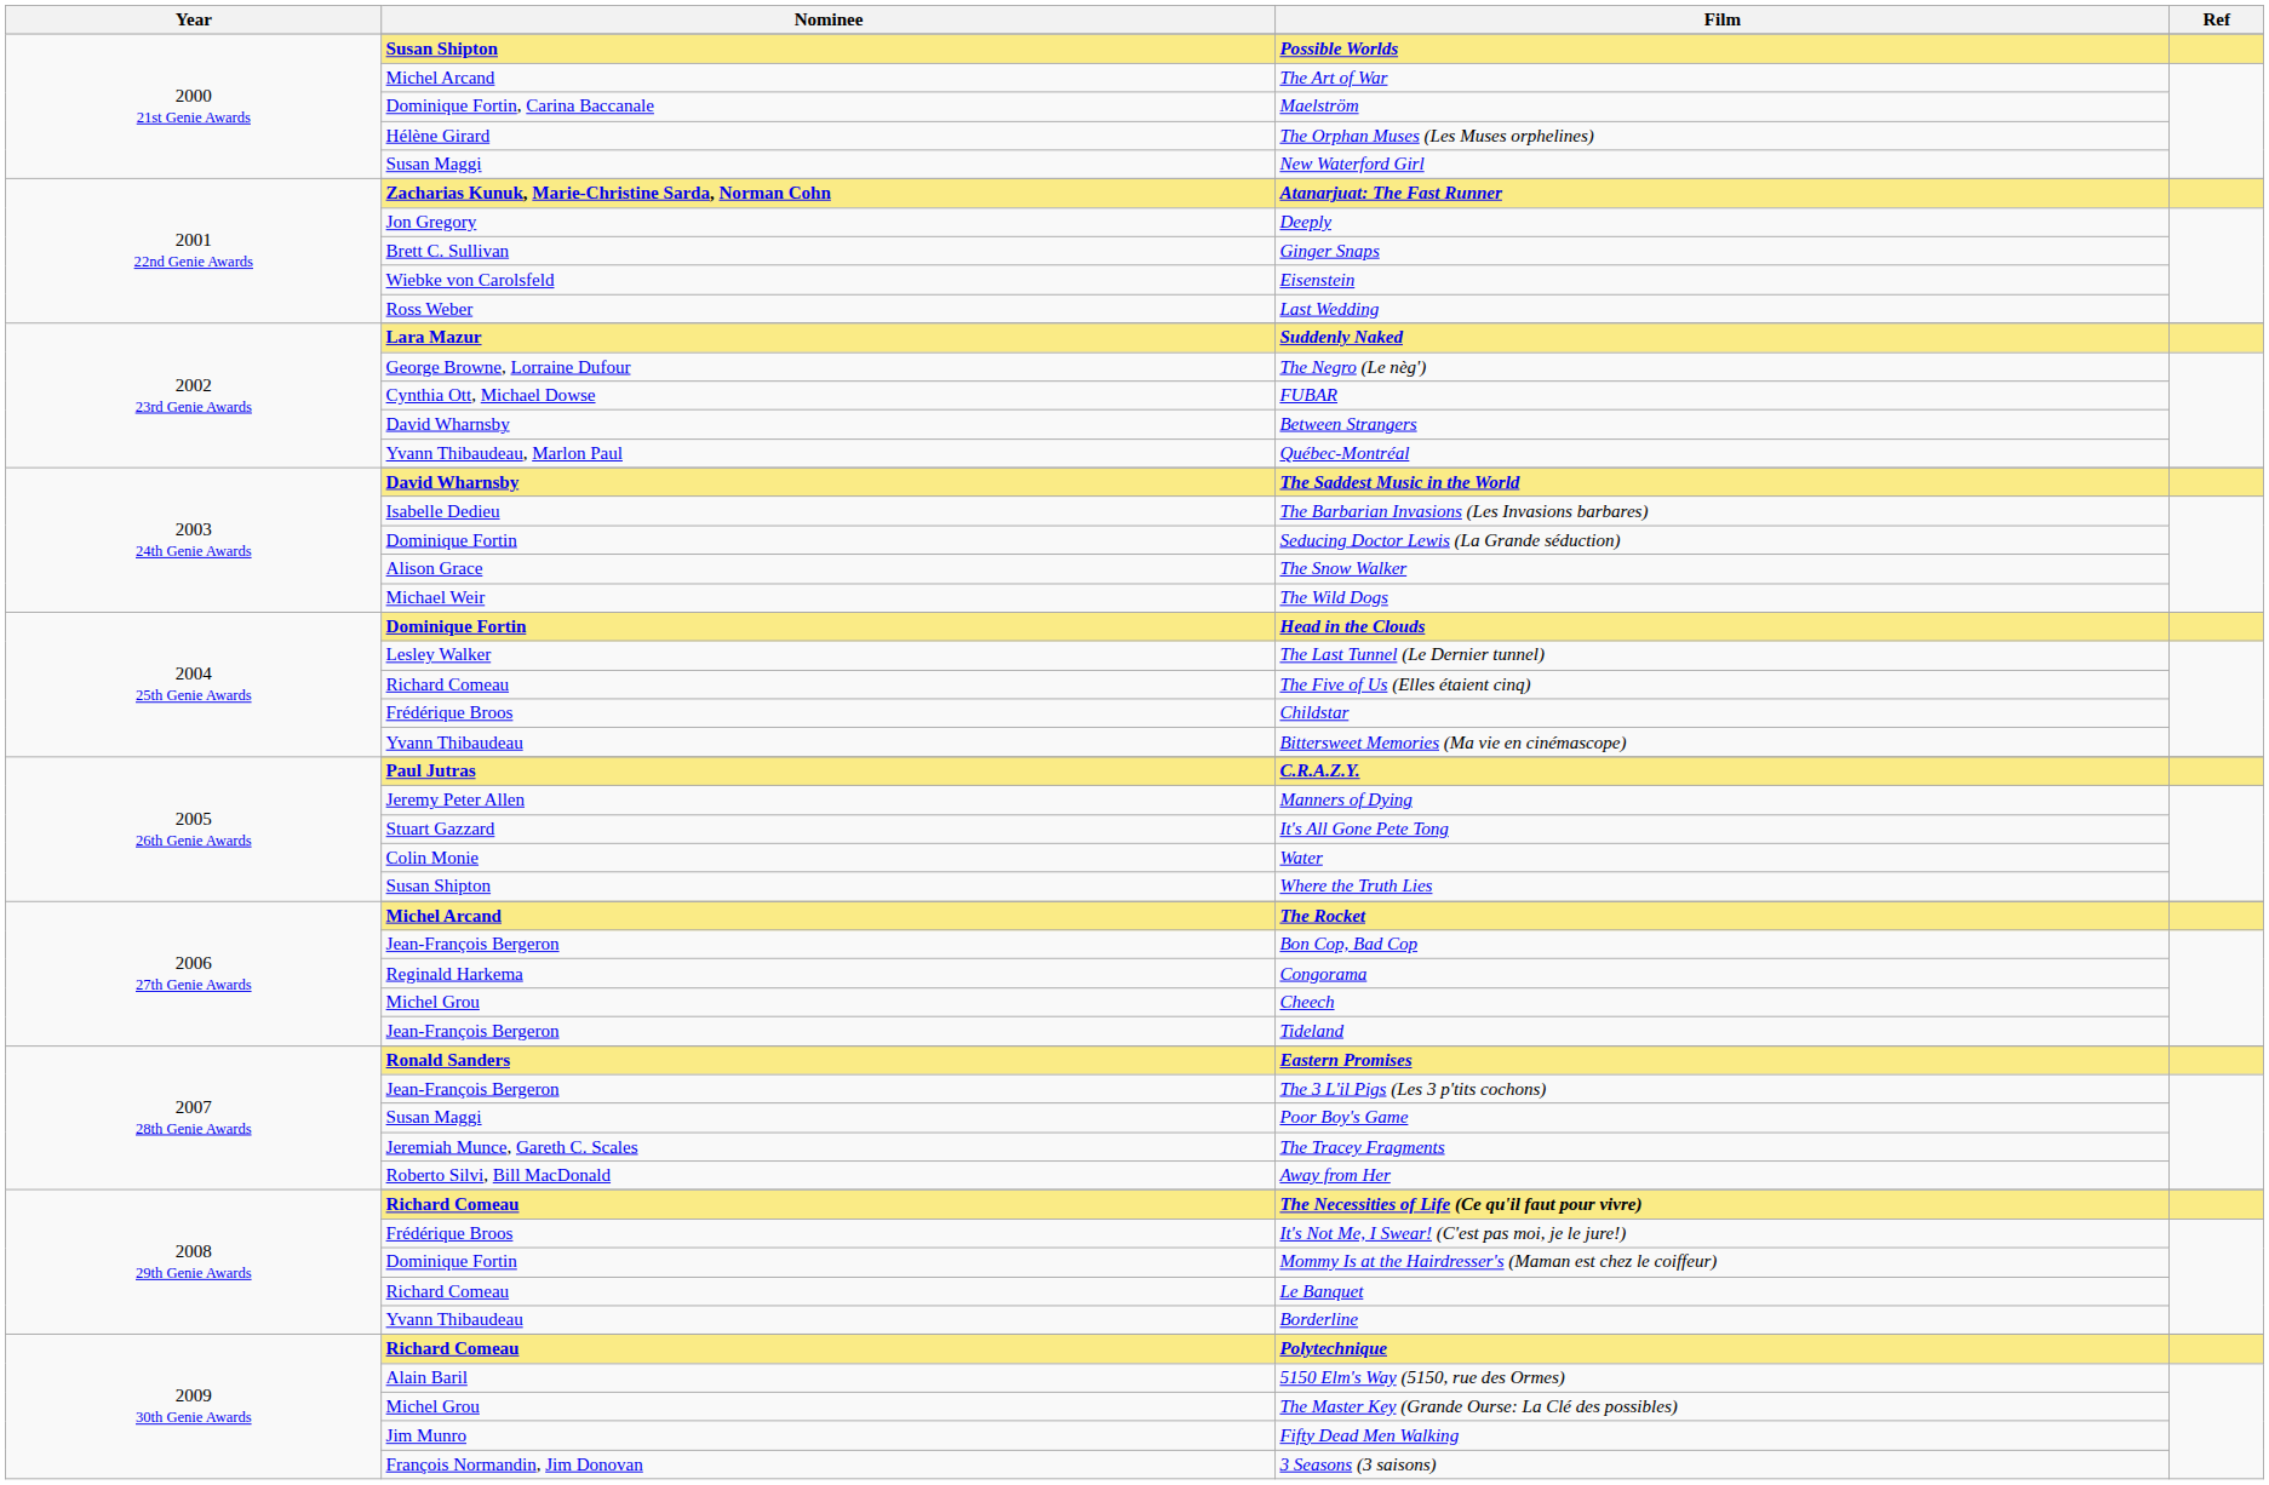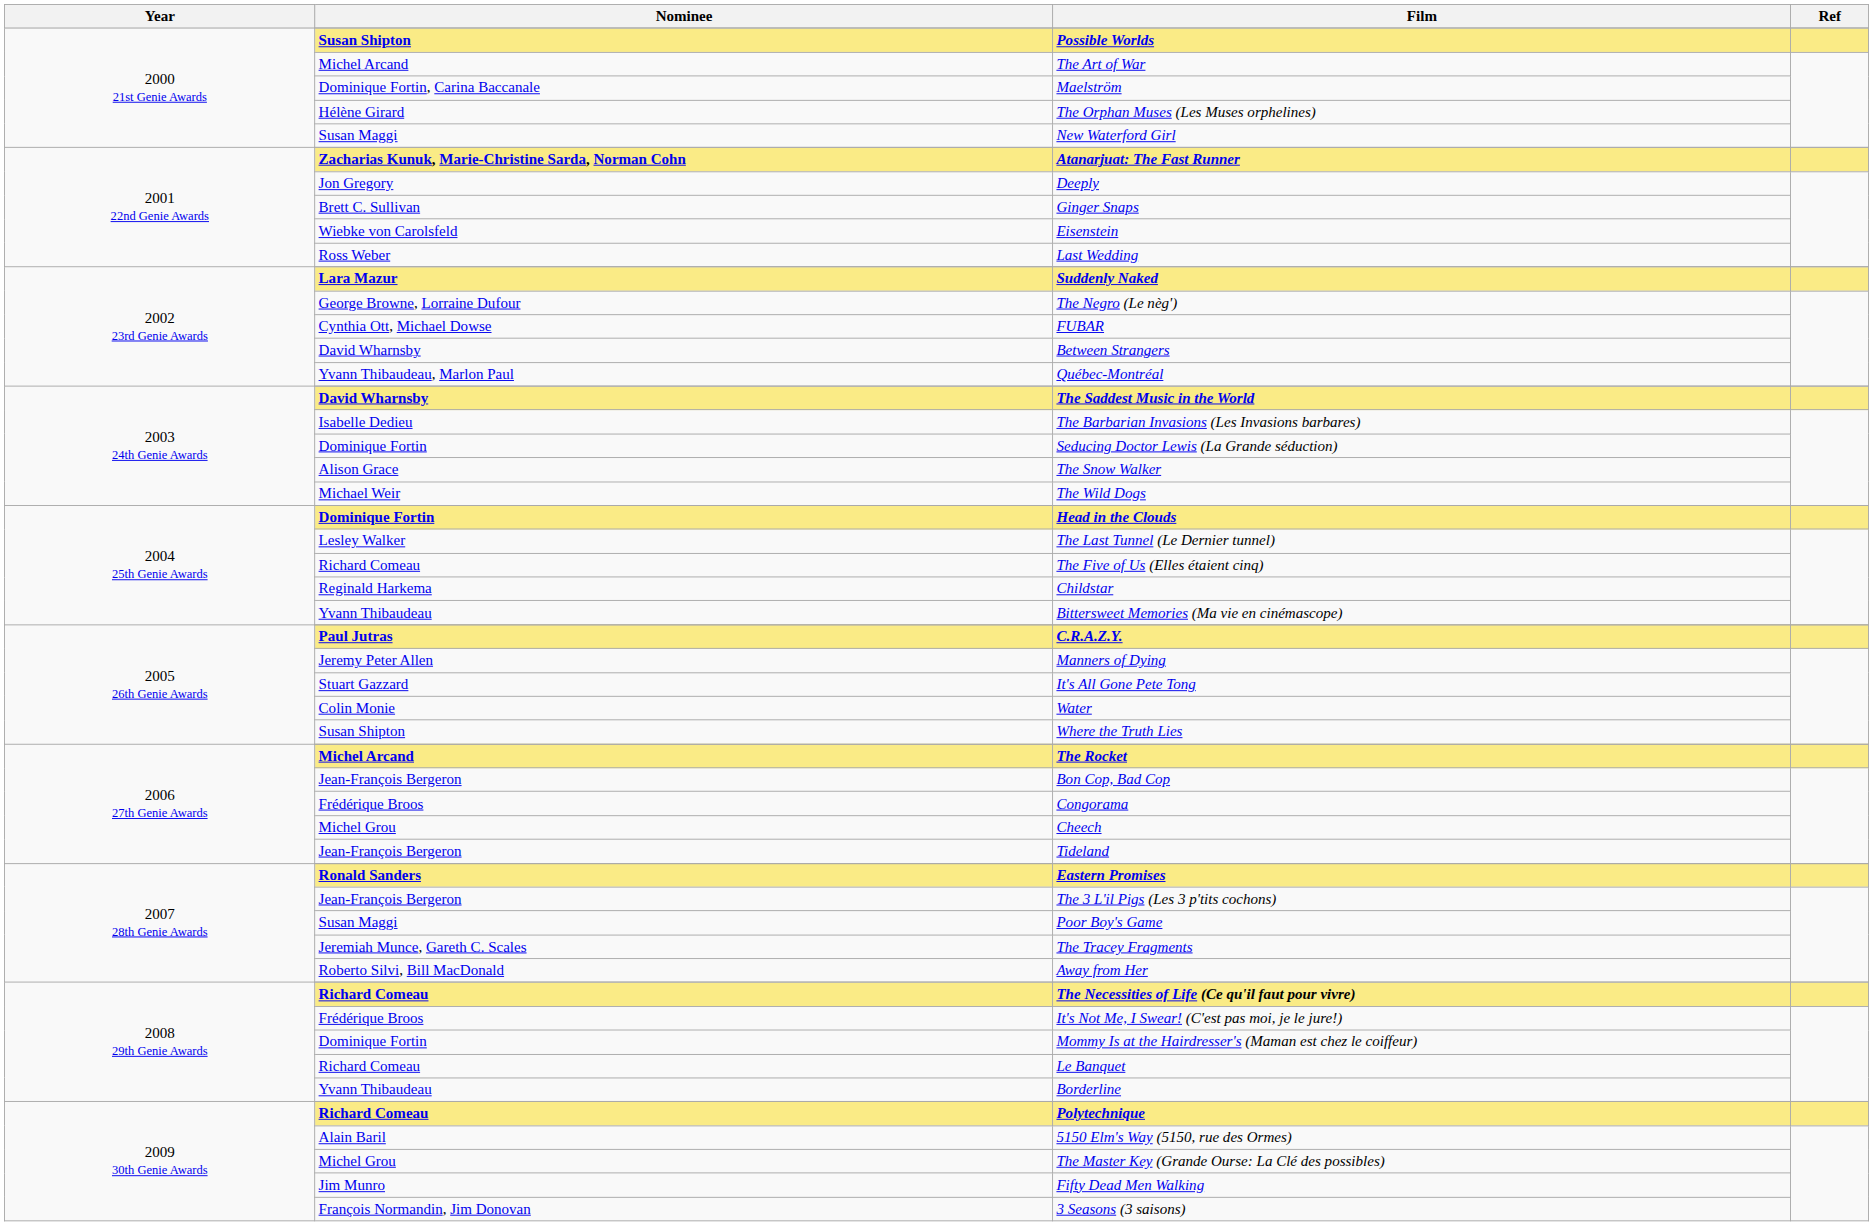 <table class="wikitable" style="width:100%;">
 <tr style="background:#bebebe;">
 <th style="width:8%;">Year</th>
 <th style="width:19%;">Nominee</th>
 <th style="width:19%;">Film</th>
 <th style="width:2%;">Ref</th>
 </tr>
 <tr>
 <td rowspan="6" align="center">2000 <br> <small><a href='#'>21st Genie Awards</a></small></td>
 </tr>
 <tr style="background:#FAEB86;">
 <td><strong><a href='#'>Susan Shipton</a></strong></td>
 <td><strong><em><a href='#'>Possible Worlds</a></em></strong></td>
 <td></td>
 </tr>
 <tr>
 <td><a href='#'>Michel Arcand</a></td>
 <td><em><a href='#'>The Art of War</a></em></td>
 <td rowspan=4></td>
 </tr>
 <tr>
 <td><a href='#'>Dominique Fortin</a>, <a href='#'>Carina Baccanale</a></td>
 <td><em><a href='#'>Maelström</a></em></td>
 </tr>
 <tr>
 <td><a href='#'>Hélène Girard</a></td>
 <td><em><a href='#'>The Orphan Muses</a> (Les Muses orphelines)</em></td>
 </tr>
 <tr>
 <td><a href='#'>Susan Maggi</a></td>
 <td><em><a href='#'>New Waterford Girl</a></em></td>
 </tr>
 <tr>
 <td rowspan="6" align="center">2001 <br> <small><a href='#'>22nd Genie Awards</a></small></td>
 </tr>
 <tr style="background:#FAEB86;">
 <td><strong><a href='#'>Zacharias Kunuk</a>, <a href='#'>Marie-Christine Sarda</a>, <a href='#'>Norman Cohn</a></strong></td>
 <td><strong><em><a href='#'>Atanarjuat: The Fast Runner</a></em></strong></td>
 <td></td>
 </tr>
 <tr>
 <td><a href='#'>Jon Gregory</a></td>
 <td><em><a href='#'>Deeply</a></em></td>
 <td rowspan=4></td>
 </tr>
 <tr>
 <td><a href='#'>Brett C. Sullivan</a></td>
 <td><em><a href='#'>Ginger Snaps</a></em></td>
 </tr>
 <tr>
 <td><a href='#'>Wiebke von Carolsfeld</a></td>
 <td><em><a href='#'>Eisenstein</a></em></td>
 </tr>
 <tr>
 <td><a href='#'>Ross Weber</a></td>
 <td><em><a href='#'>Last Wedding</a></em></td>
 </tr>
 <tr>
 <td rowspan="6" align="center">2002 <br> <small><a href='#'>23rd Genie Awards</a></small></td>
 </tr>
 <tr style="background:#FAEB86;">
 <td><strong><a href='#'>Lara Mazur</a></strong></td>
 <td><strong><em><a href='#'>Suddenly Naked</a></em></strong></td>
 <td></td>
 </tr>
 <tr>
 <td><a href='#'>George Browne</a>, <a href='#'>Lorraine Dufour</a></td>
 <td><em><a href='#'>The Negro</a> (Le nèg')</em></td>
 <td rowspan=4></td>
 </tr>
 <tr>
 <td><a href='#'>Cynthia Ott</a>, <a href='#'>Michael Dowse</a></td>
 <td><em><a href='#'>FUBAR</a></em></td>
 </tr>
 <tr>
 <td><a href='#'>David Wharnsby</a></td>
 <td><em><a href='#'>Between Strangers</a></em></td>
 </tr>
 <tr>
 <td><a href='#'>Yvann Thibaudeau</a>, <a href='#'>Marlon Paul</a></td>
 <td><em><a href='#'>Québec-Montréal</a></em></td>
 </tr>
 <tr>
 <td rowspan="6" align="center">2003 <br> <small><a href='#'>24th Genie Awards</a></small></td>
 </tr>
 <tr style="background:#FAEB86;">
 <td><strong><a href='#'>David Wharnsby</a></strong></td>
 <td><strong><em><a href='#'>The Saddest Music in the World</a></em></strong></td>
 <td></td>
 </tr>
 <tr>
 <td><a href='#'>Isabelle Dedieu</a></td>
 <td><em><a href='#'>The Barbarian Invasions</a> (Les Invasions barbares)</em></td>
 <td rowspan=4></td>
 </tr>
 <tr>
 <td><a href='#'>Dominique Fortin</a></td>
 <td><em><a href='#'>Seducing Doctor Lewis</a> (La Grande séduction)</em></td>
 </tr>
 <tr>
 <td><a href='#'>Alison Grace</a></td>
 <td><em><a href='#'>The Snow Walker</a></em></td>
 </tr>
 <tr>
 <td><a href='#'>Michael Weir</a></td>
 <td><em><a href='#'>The Wild Dogs</a></em></td>
 </tr>
 <tr>
 <td rowspan="6" align="center">2004 <br> <small><a href='#'>25th Genie Awards</a></small></td>
 </tr>
 <tr style="background:#FAEB86;">
 <td><strong><a href='#'>Dominique Fortin</a></strong></td>
 <td><strong><em><a href='#'>Head in the Clouds</a></em></strong></td>
 <td></td>
 </tr>
 <tr>
 <td><a href='#'>Lesley Walker</a></td>
 <td><em><a href='#'>The Last Tunnel</a> (Le Dernier tunnel)</em></td>
 <td rowspan=4></td>
 </tr>
 <tr>
 <td><a href='#'>Richard Comeau</a></td>
 <td><em><a href='#'>The Five of Us</a> (Elles étaient cinq)</em></td>
 </tr>
 <tr>
-<td><a href='#'>Frédérique Broos</a></td>
+<td><a href='#'>Reginald Harkema</a></td>
 <td><em><a href='#'>Childstar</a></em></td>
 </tr>
 <tr>
 <td><a href='#'>Yvann Thibaudeau</a></td>
 <td><em><a href='#'>Bittersweet Memories</a> (Ma vie en cinémascope)</em></td>
 </tr>
 <tr>
 <td rowspan="6" align="center">2005 <br> <small><a href='#'>26th Genie Awards</a></small></td>
 </tr>
 <tr style="background:#FAEB86;">
 <td><strong><a href='#'>Paul Jutras</a></strong></td>
 <td><strong><em><a href='#'>C.R.A.Z.Y.</a></em></strong></td>
 <td></td>
 </tr>
 <tr>
 <td><a href='#'>Jeremy Peter Allen</a></td>
 <td><em><a href='#'>Manners of Dying</a></em></td>
 <td rowspan=4></td>
 </tr>
 <tr>
 <td><a href='#'>Stuart Gazzard</a></td>
 <td><em><a href='#'>It's All Gone Pete Tong</a></em></td>
 </tr>
 <tr>
 <td><a href='#'>Colin Monie</a></td>
 <td><em><a href='#'>Water</a></em></td>
 </tr>
 <tr>
 <td><a href='#'>Susan Shipton</a></td>
 <td><em><a href='#'>Where the Truth Lies</a></em></td>
 </tr>
 <tr>
 <td rowspan="6" align="center">2006 <br> <small><a href='#'>27th Genie Awards</a></small></td>
 </tr>
 <tr style="background:#FAEB86;">
 <td><strong><a href='#'>Michel Arcand</a></strong></td>
 <td><strong><em><a href='#'>The Rocket</a></em></strong></td>
 <td></td>
 </tr>
 <tr>
 <td><a href='#'>Jean-François Bergeron</a></td>
 <td><em><a href='#'>Bon Cop, Bad Cop</a></em></td>
 <td rowspan=4></td>
 </tr>
 <tr>
-<td><a href='#'>Reginald Harkema</a></td>
+<td><a href='#'>Frédérique Broos</a></td>
 <td><em><a href='#'>Congorama</a></em></td>
 </tr>
 <tr>
 <td><a href='#'>Michel Grou</a></td>
 <td><em><a href='#'>Cheech</a></em></td>
 </tr>
 <tr>
 <td><a href='#'>Jean-François Bergeron</a></td>
 <td><em><a href='#'>Tideland</a></em></td>
 </tr>
 <tr>
 <td rowspan="6" align="center">2007 <br> <small><a href='#'>28th Genie Awards</a></small></td>
 </tr>
 <tr style="background:#FAEB86;">
 <td><strong><a href='#'>Ronald Sanders</a></strong></td>
 <td><strong><em><a href='#'>Eastern Promises</a></em></strong></td>
 <td></td>
 </tr>
 <tr>
 <td><a href='#'>Jean-François Bergeron</a></td>
 <td><em><a href='#'>The 3 L'il Pigs</a> (Les 3 p'tits cochons)</em></td>
 <td rowspan=4></td>
 </tr>
 <tr>
 <td><a href='#'>Susan Maggi</a></td>
 <td><em><a href='#'>Poor Boy's Game</a></em></td>
 </tr>
 <tr>
 <td><a href='#'>Jeremiah Munce</a>, <a href='#'>Gareth C. Scales</a></td>
 <td><em><a href='#'>The Tracey Fragments</a></em></td>
 </tr>
 <tr>
 <td><a href='#'>Roberto Silvi</a>, <a href='#'>Bill MacDonald</a></td>
 <td><em><a href='#'>Away from Her</a></em></td>
 </tr>
 <tr>
 <td rowspan="6" align="center">2008 <br> <small><a href='#'>29th Genie Awards</a></small></td>
 </tr>
 <tr style="background:#FAEB86;">
 <td><strong><a href='#'>Richard Comeau</a></strong></td>
 <td><strong><em><a href='#'>The Necessities of Life</a> (Ce qu'il faut pour vivre)</em></strong></td>
 <td></td>
 </tr>
 <tr>
 <td><a href='#'>Frédérique Broos</a></td>
 <td><em><a href='#'>It's Not Me, I Swear!</a> (C'est pas moi, je le jure!)</em></td>
 <td rowspan=4></td>
 </tr>
 <tr>
 <td><a href='#'>Dominique Fortin</a></td>
 <td><em><a href='#'>Mommy Is at the Hairdresser's</a> (Maman est chez le coiffeur)</em></td>
 </tr>
 <tr>
 <td><a href='#'>Richard Comeau</a></td>
 <td><em><a href='#'>Le Banquet</a></em></td>
 </tr>
 <tr>
 <td><a href='#'>Yvann Thibaudeau</a></td>
 <td><em><a href='#'>Borderline</a></em></td>
 </tr>
 <tr>
 <td rowspan="6" align="center">2009 <br> <small><a href='#'>30th Genie Awards</a></small></td>
 </tr>
 <tr style="background:#FAEB86;">
 <td><strong><a href='#'>Richard Comeau</a></strong></td>
 <td><strong><em><a href='#'>Polytechnique</a></em></strong></td>
 <td></td>
 </tr>
 <tr>
 <td><a href='#'>Alain Baril</a></td>
 <td><em><a href='#'>5150 Elm's Way</a> (5150, rue des Ormes)</em></td>
 <td rowspan=4></td>
 </tr>
 <tr>
 <td><a href='#'>Michel Grou</a></td>
 <td><em><a href='#'>The Master Key</a> (Grande Ourse: La Clé des possibles)</em></td>
 </tr>
 <tr>
 <td><a href='#'>Jim Munro</a></td>
 <td><em><a href='#'>Fifty Dead Men Walking</a></em></td>
 </tr>
 <tr>
 <td><a href='#'>François Normandin</a>, <a href='#'>Jim Donovan</a></td>
 <td><em><a href='#'>3 Seasons</a> (3 saisons)</em></td>
 </tr>
 </table>
